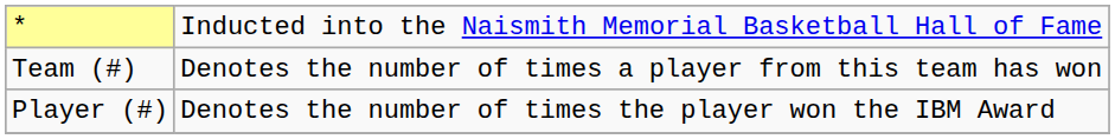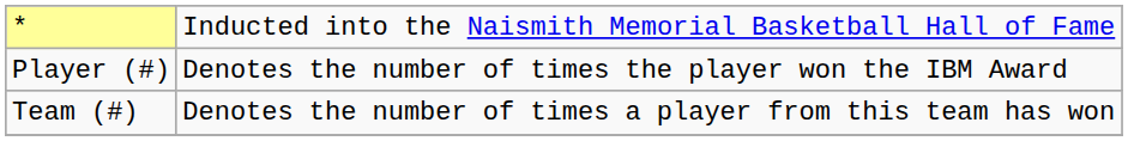 <table class="wikitable sortable">
 <tr>
 <td style="background-color:#FFFF99; border:1px solid #aaaaaa; width:6em">*</td>
 <td>Inducted into the <a href='#'>Naismith Memorial Basketball Hall of Fame</a></td>
 </tr>
 <tr>
+<td>Player (#)</td>
+<td>Denotes the number of times the player won the IBM Award</td>
+</tr>
+<tr>
 <td>Team (#)</td>
 <td>Denotes the number of times a player from this team has won</td>
 </tr>
 <tr>
-<td>Player (#)</td>
-<td>Denotes the number of times the player won the IBM Award</td>
-</tr>
-<tr>
 </tr>
 </table>
